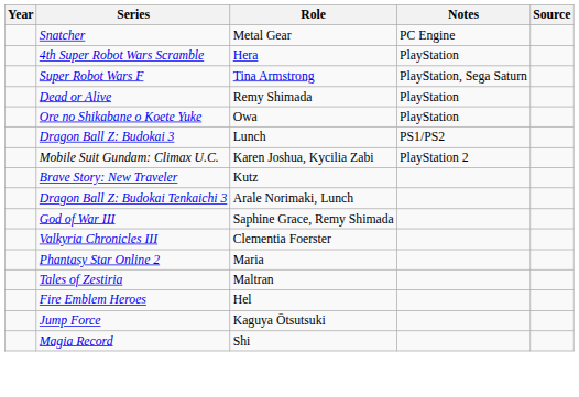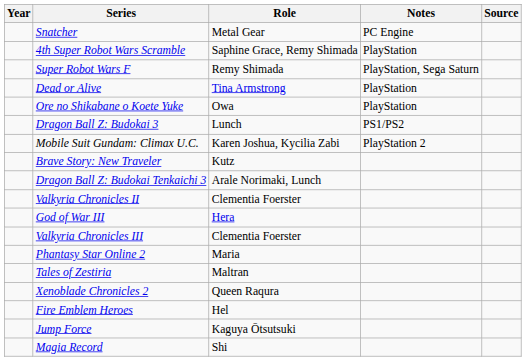 <table class="wikitable sortable plainrowheaders">
 <tr>
 <th>Year</th>
 <th>Series</th>
 <th>Role</th>
 <th class="unsortable">Notes</th>
 <th class="unsortable">Source</th>
 </tr>
 <tr>
 <td></td>
 <td><em><a href='#'>Snatcher</a></em></td>
 <td>Metal Gear</td>
 <td>PC Engine</td>
 <td></td>
 </tr>
 <tr>
 <td></td>
 <td><em><a href='#'> 4th Super Robot Wars Scramble</a></em></td>
-<td><a href='#'>Hera</a></td>
+<td>Saphine Grace, Remy Shimada</td>
 <td>PlayStation</td>
 <td></td>
 </tr>
 <tr>
 <td></td>
 <td><em><a href='#'>Super Robot Wars F</a></em></td>
-<td><a href='#'>Tina Armstrong</a></td>
+<td>Remy Shimada</td>
 <td>PlayStation, Sega Saturn</td>
 <td></td>
 </tr>
 <tr>
 <td></td>
 <td><em><a href='#'>Dead or Alive</a></em></td>
-<td>Remy Shimada</td>
+<td><a href='#'>Tina Armstrong</a></td>
 <td>PlayStation</td>
 <td></td>
 </tr>
 <tr>
 <td></td>
 <td><em><a href='#'>Ore no Shikabane o Koete Yuke</a></em></td>
 <td>Owa</td>
 <td>PlayStation</td>
 <td></td>
 </tr>
 <tr>
 <td></td>
 <td><em><a href='#'>Dragon Ball Z: Budokai 3</a></em></td>
 <td>Lunch</td>
 <td>PS1/PS2</td>
 <td></td>
 </tr>
 <tr>
 <td></td>
 <td><em>Mobile Suit Gundam: Climax U.C.</em></td>
 <td>Karen Joshua, Kycilia Zabi</td>
 <td>PlayStation 2</td>
 <td></td>
 </tr>
 <tr>
 <td></td>
 <td><em><a href='#'>Brave Story: New Traveler</a></em></td>
 <td>Kutz</td>
 <td></td>
 <td></td>
 </tr>
 <tr>
 <td></td>
 <td><em><a href='#'>Dragon Ball Z: Budokai Tenkaichi 3</a></em></td>
 <td>Arale Norimaki, Lunch</td>
 <td></td>
 <td></td>
 </tr>
 <tr>
 <td></td>
+<td><em><a href='#'>Valkyria Chronicles II</a></em></td>
+<td>Clementia Foerster</td>
+<td></td>
+<td></td>
+</tr>
+<tr>
+<td></td>
 <td><em><a href='#'>God of War III</a></em></td>
-<td>Saphine Grace, Remy Shimada</td>
+<td><a href='#'>Hera</a></td>
 <td></td>
 <td></td>
 </tr>
 <tr>
 <td></td>
 <td><em><a href='#'>Valkyria Chronicles III</a></em></td>
 <td>Clementia Foerster</td>
 <td></td>
 <td></td>
 </tr>
 <tr>
 <td></td>
 <td><em><a href='#'>Phantasy Star Online 2</a></em></td>
 <td>Maria</td>
 <td></td>
 <td></td>
 </tr>
 <tr>
 <td></td>
 <td><em><a href='#'>Tales of Zestiria</a></em></td>
 <td>Maltran</td>
 <td></td>
 <td></td>
 </tr>
 <tr>
 <td></td>
+<td><em><a href='#'>Xenoblade Chronicles 2</a></em></td>
+<td>Queen Raqura</td>
+<td></td>
+<td></td>
+</tr>
+<tr>
+<td></td>
 <td><em><a href='#'>Fire Emblem Heroes</a></em></td>
 <td>Hel</td>
 <td></td>
 <td></td>
 </tr>
 <tr>
 <td></td>
 <td><em><a href='#'>Jump Force</a></em></td>
 <td>Kaguya Ōtsutsuki</td>
 <td></td>
 <td></td>
 </tr>
 <tr>
 <td></td>
 <td><em><a href='#'>Magia Record</a></em></td>
 <td>Shi</td>
 <td></td>
 <td></td>
 </tr>
 </table>
